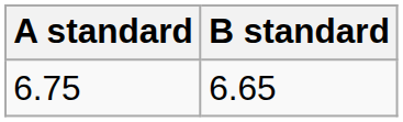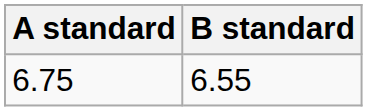 <table class="wikitable" border="1" align="upright">
 <tr>
 <th>A standard</th>
 <th>B standard</th>
 </tr>
 <tr>
 <td>6.75</td>
-<td>6.65</td>
+<td>6.55</td>
 </tr>
 </table>
